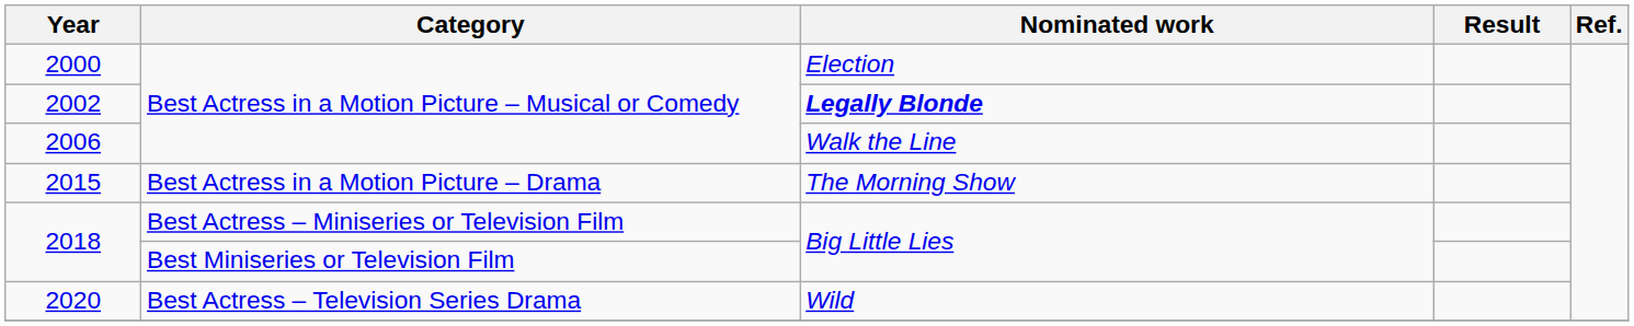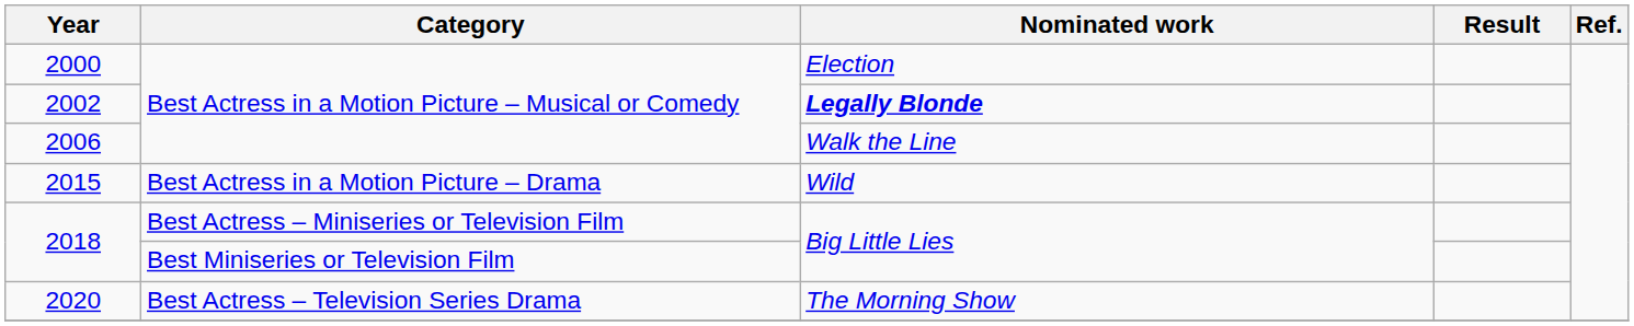 <table class=wikitable>
 <tr>
 <th scope="col" style="width:5em;">Year</th>
 <th scope="col" style="width:26em;">Category</th>
 <th scope="col" style="width:25em;">Nominated work</th>
 <th scope="col" style="width:5em;">Result</th>
 <th>Ref.</th>
 </tr>
 <tr>
 <td style="text-align:center;"><a href='#'>2000</a></td>
 <td rowspan="3"><a href='#'>Best Actress in a Motion Picture – Musical or Comedy</a></td>
 <td><em><a href='#'>Election</a></em></td>
 <td></td>
 <td rowspan="7" style="text-align:center;"></td>
 </tr>
 <tr>
 <td style="text-align:center;"><a href='#'>2002</a></td>
 <td><strong><em><a href='#'>Legally Blonde</a></em></strong></td>
 <td></td>
 </tr>
 <tr>
 <td style="text-align:center;"><a href='#'>2006</a></td>
 <td><em><a href='#'>Walk the Line</a></em></td>
 <td></td>
 </tr>
 <tr>
 <td style="text-align:center;"><a href='#'>2015</a></td>
 <td><a href='#'>Best Actress in a Motion Picture – Drama</a></td>
-<td><em><a href='#'>The Morning Show</a></em></td>
+<td><em><a href='#'>Wild</a></em></td>
 <td></td>
 </tr>
 <tr>
 <td style="text-align:center;", rowspan="2"><a href='#'>2018</a></td>
 <td><a href='#'>Best Actress – Miniseries or Television Film</a></td>
 <td rowspan="2"><em><a href='#'>Big Little Lies</a></em></td>
 <td></td>
 </tr>
 <tr>
 <td><a href='#'>Best Miniseries or Television Film</a></td>
 <td></td>
 </tr>
 <tr>
 <td style="text-align:center;"><a href='#'>2020</a></td>
 <td><a href='#'>Best Actress – Television Series Drama</a></td>
-<td><em><a href='#'>Wild</a></em></td>
+<td><em><a href='#'>The Morning Show</a></em></td>
 <td></td>
 </tr>
 <tr>
 </tr>
 </table>
